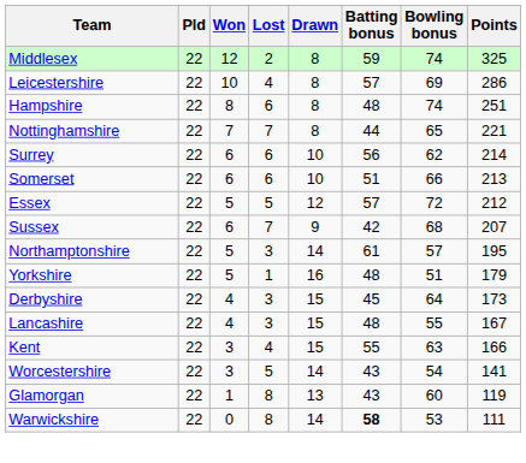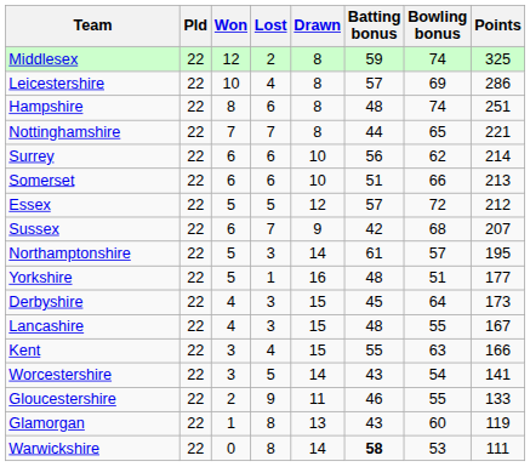 <table class="wikitable" style="text-align:center;">
 <tr>
 <th width=175>Team</th>
 <th width=20 abbr="Played">Pld</th>
 <th width=20 abbr="Won"><a href='#'>Won</a></th>
 <th width=20 abbr="Lost"><a href='#'>Lost</a></th>
 <th width=20 abbr="Drawn"><a href='#'>Drawn</a></th>
 <th width=20 abbr="Bonus points">Batting bonus</th>
 <th width=20 abbr="Bonus points">Bowling bonus</th>
 <th width=20 abbr="Points">Points</th>
 </tr>
 <tr style="background:#ccffcc;">
 <td style="text-align:left;"><a href='#'>Middlesex</a></td>
 <td>22</td>
 <td>12</td>
 <td>2</td>
 <td>8</td>
 <td>59</td>
 <td>74</td>
 <td>325</td>
 </tr>
 <tr>
 <td style="text-align:left;"><a href='#'>Leicestershire</a></td>
 <td>22</td>
 <td>10</td>
 <td>4</td>
 <td>8</td>
 <td>57</td>
 <td>69</td>
 <td>286</td>
 </tr>
 <tr>
 <td style="text-align:left;"><a href='#'>Hampshire</a></td>
 <td>22</td>
 <td>8</td>
 <td>6</td>
 <td>8</td>
 <td>48</td>
 <td>74</td>
 <td>251</td>
 </tr>
 <tr>
 <td style="text-align:left;"><a href='#'>Nottinghamshire</a></td>
 <td>22</td>
 <td>7</td>
 <td>7</td>
 <td>8</td>
 <td>44</td>
 <td>65</td>
 <td>221</td>
 </tr>
 <tr>
 <td style="text-align:left;"><a href='#'>Surrey</a></td>
 <td>22</td>
 <td>6</td>
 <td>6</td>
 <td>10</td>
 <td>56</td>
 <td>62</td>
 <td>214</td>
 </tr>
 <tr>
 <td style="text-align:left;"><a href='#'>Somerset</a></td>
 <td>22</td>
 <td>6</td>
 <td>6</td>
 <td>10</td>
 <td>51</td>
 <td>66</td>
 <td>213</td>
 </tr>
 <tr>
 <td style="text-align:left;"><a href='#'>Essex</a></td>
 <td>22</td>
 <td>5</td>
 <td>5</td>
 <td>12</td>
 <td>57</td>
 <td>72</td>
 <td>212</td>
 </tr>
 <tr>
 <td style="text-align:left;"><a href='#'>Sussex</a></td>
 <td>22</td>
 <td>6</td>
 <td>7</td>
 <td>9</td>
 <td>42</td>
 <td>68</td>
 <td>207</td>
 </tr>
 <tr>
 <td style="text-align:left;"><a href='#'>Northamptonshire</a></td>
 <td>22</td>
 <td>5</td>
 <td>3</td>
 <td>14</td>
 <td>61</td>
 <td>57</td>
 <td>195</td>
 </tr>
 <tr>
 <td style="text-align:left;"><a href='#'>Yorkshire</a></td>
 <td>22</td>
 <td>5</td>
 <td>1</td>
 <td>16</td>
 <td>48</td>
 <td>51</td>
-<td>179</td>
+<td>177</td>
 </tr>
 <tr>
 <td style="text-align:left;"><a href='#'>Derbyshire</a></td>
 <td>22</td>
 <td>4</td>
 <td>3</td>
 <td>15</td>
 <td>45</td>
 <td>64</td>
 <td>173</td>
 </tr>
 <tr>
 <td style="text-align:left;"><a href='#'>Lancashire</a></td>
 <td>22</td>
 <td>4</td>
 <td>3</td>
 <td>15</td>
 <td>48</td>
 <td>55</td>
 <td>167</td>
 </tr>
 <tr>
 <td style="text-align:left;"><a href='#'>Kent</a></td>
 <td>22</td>
 <td>3</td>
 <td>4</td>
 <td>15</td>
 <td>55</td>
 <td>63</td>
 <td>166</td>
 </tr>
 <tr>
 <td style="text-align:left;"><a href='#'>Worcestershire</a></td>
 <td>22</td>
 <td>3</td>
 <td>5</td>
 <td>14</td>
 <td>43</td>
 <td>54</td>
 <td>141</td>
 </tr>
 <tr>
+<td style="text-align:left;"><a href='#'>Gloucestershire</a></td>
+<td>22</td>
+<td>2</td>
+<td>9</td>
+<td>11</td>
+<td>46</td>
+<td>55</td>
+<td>133</td>
+</tr>
+<tr>
 <td style="text-align:left;"><a href='#'>Glamorgan</a></td>
 <td>22</td>
 <td>1</td>
 <td>8</td>
 <td>13</td>
 <td>43</td>
 <td>60</td>
 <td>119</td>
 </tr>
 <tr>
 <td style="text-align:left;"><a href='#'>Warwickshire</a></td>
 <td>22</td>
 <td>0</td>
 <td>8</td>
 <td>14</td>
 <td><strong>58</strong></td>
 <td>53</td>
 <td>111</td>
 </tr>
 </table>
